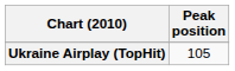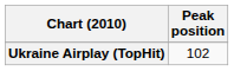 <table class="wikitable sortable plainrowheaders" style="text-align:center">
 <tr>
 <th scope="col">Chart (2010)</th>
 <th scope="col">Peak<br>position</th>
 </tr>
 <tr>
 </tr>
 <tr>
 <th scope="row">Ukraine Airplay (TopHit)</th>
-<td>105</td>
+<td>102</td>
 </tr>
 </table>
